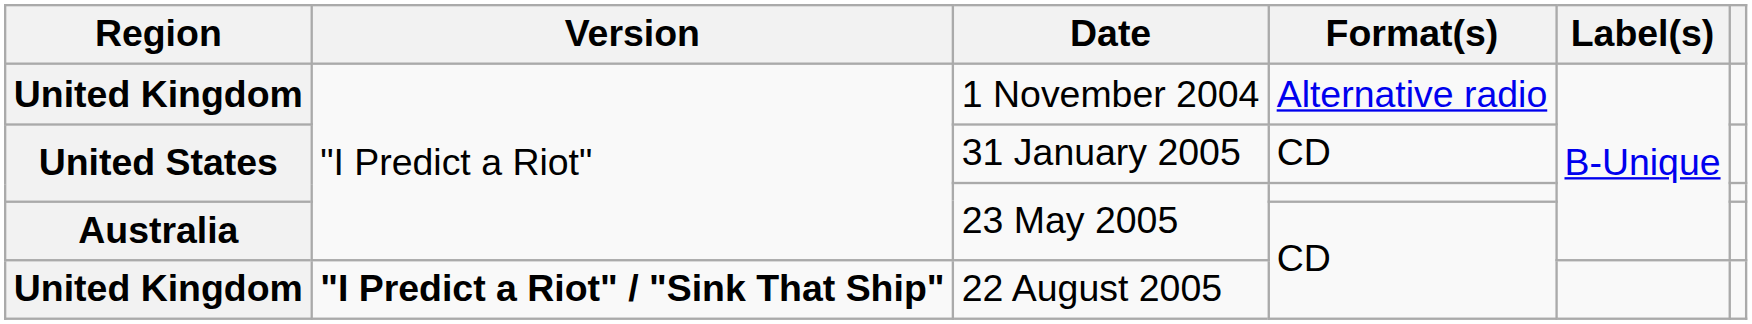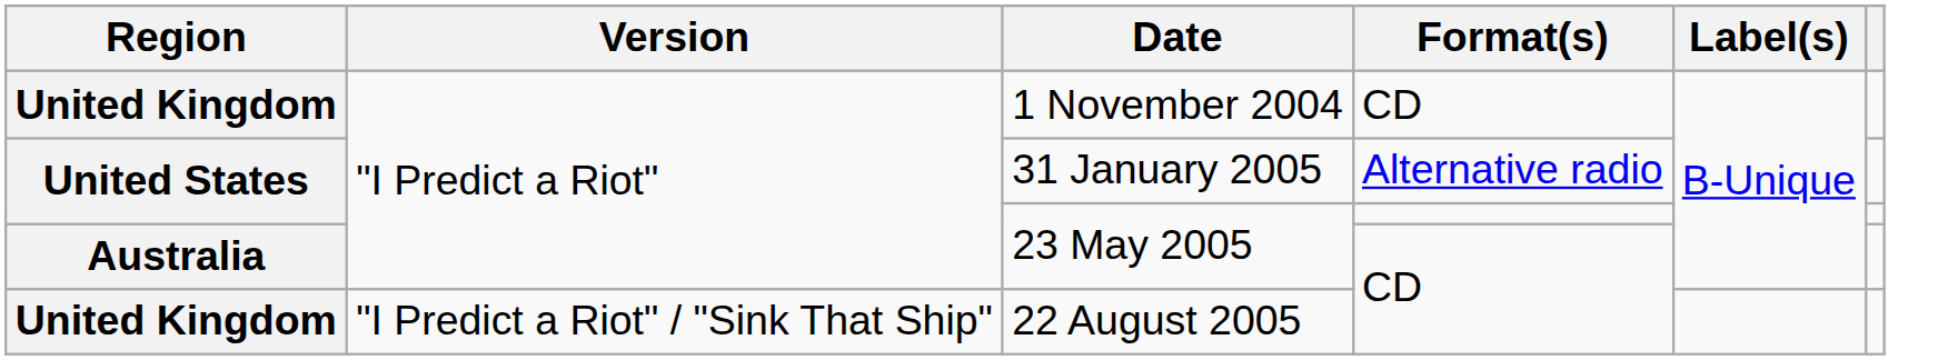 <table class="wikitable plainrowheaders">
 <tr>
 <th scope="col">Region</th>
 <th scope="col">Version</th>
 <th scope="col">Date</th>
 <th scope="col">Format(s)</th>
 <th scope="col">Label(s)</th>
 <th scope="col"></th>
 </tr>
 <tr>
 <th scope="row">United Kingdom</th>
 <td rowspan="4">"I Predict a Riot"</td>
 <td>1 November 2004</td>
-<td><a href='#'>Alternative radio</a></td>
+<td>CD</td>
 <td rowspan="4"><a href='#'>B-Unique</a></td>
 <td align="center"></td>
 </tr>
 <tr>
 <th scope="row" rowspan="2">United States</th>
 <td>31 January 2005</td>
-<td>CD</td>
+<td><a href='#'>Alternative radio</a></td>
 <td align="center"></td>
 </tr>
 <tr>
 <td rowspan="2">23 May 2005</td>
 <td></td>
 <td align="center"></td>
 </tr>
 <tr>
 <th scope="row">Australia</th>
 <td rowspan="2">CD</td>
 <td align="center"></td>
 </tr>
 <tr>
 <th scope="row">United Kingdom</th>
-<td><strong>"I Predict a Riot" / "Sink That Ship"</strong></td>
+<td>"I Predict a Riot" / "Sink That Ship"</td>
 <td>22 August 2005</td>
 <td></td>
 <td align="center"></td>
 </tr>
 </table>
